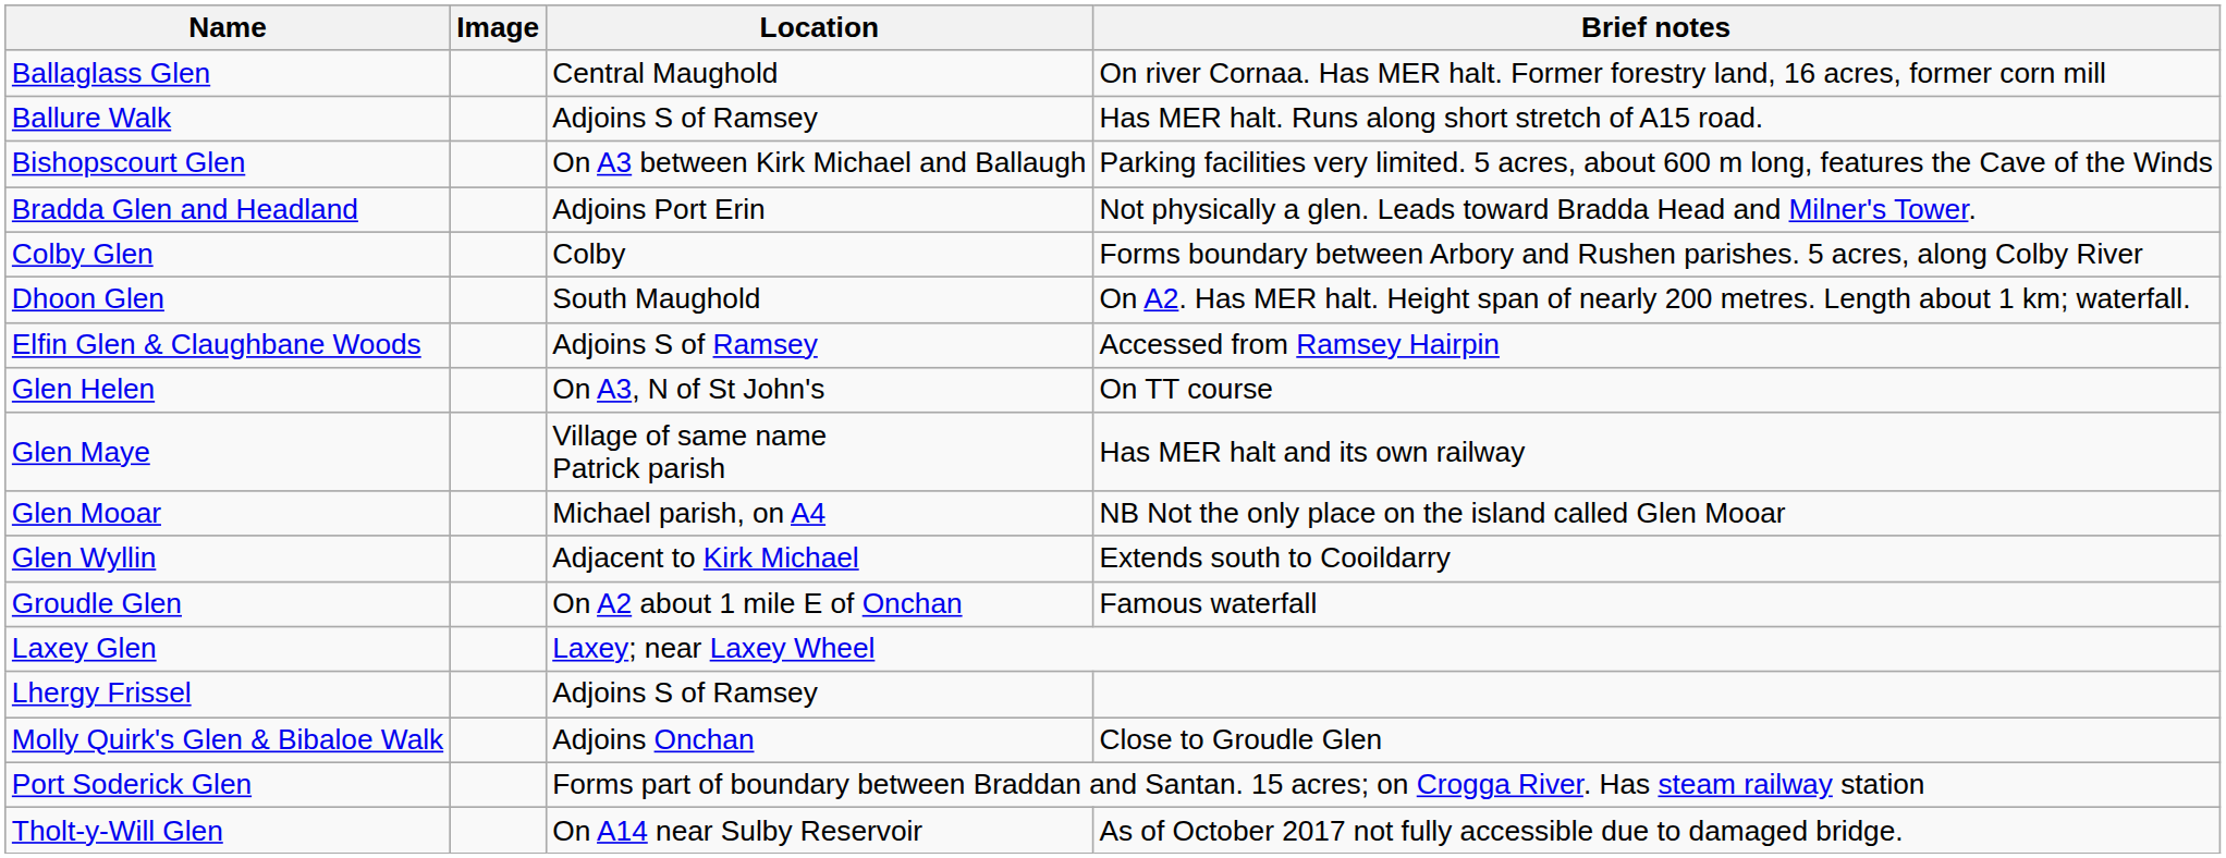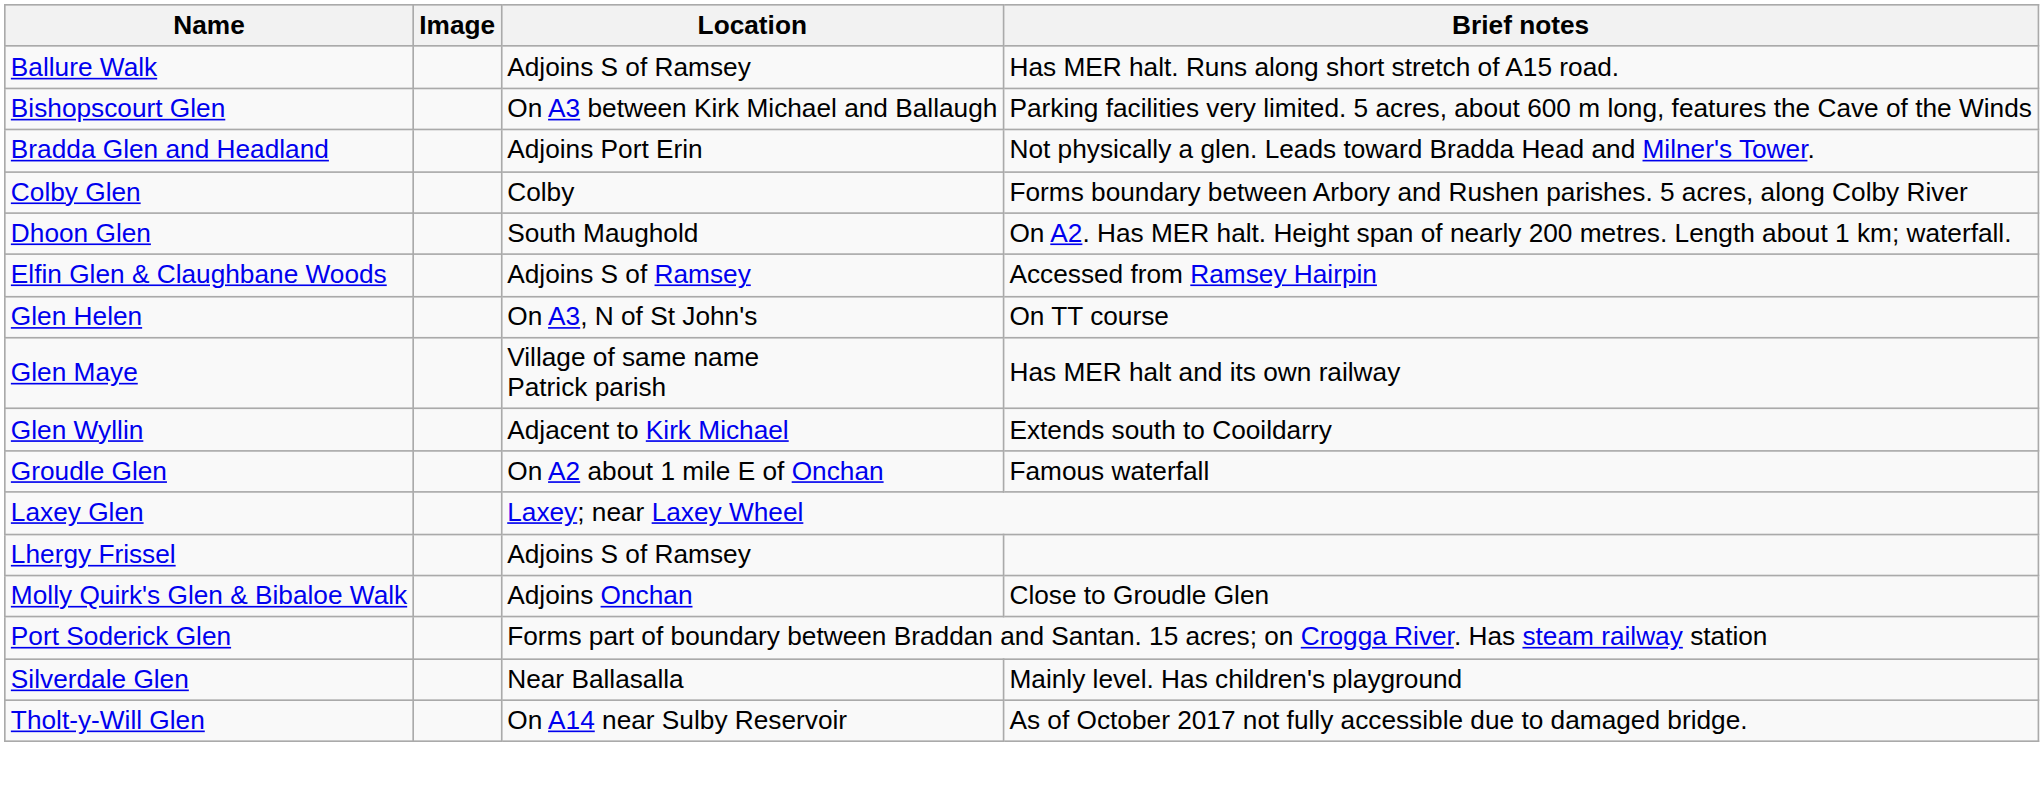 <table class="wikitable">
 <tr>
 <th>Name</th>
 <th>Image</th>
 <th>Location</th>
 <th>Brief notes</th>
-</tr>
-<tr>
-<td><a href='#'>Ballaglass Glen</a></td>
-<td></td>
-<td>Central Maughold</td>
-<td>On river Cornaa. Has MER halt. Former forestry land, 16 acres, former corn mill</td>
 </tr>
 <tr>
 <td><a href='#'>Ballure Walk</a></td>
 <td></td>
 <td>Adjoins S of Ramsey</td>
 <td>Has MER halt. Runs along short stretch of A15 road.</td>
 </tr>
 <tr>
 <td><a href='#'>Bishopscourt Glen</a></td>
 <td></td>
 <td>On <a href='#'>A3</a> between Kirk Michael and Ballaugh</td>
 <td>Parking facilities very limited. 5 acres, about 600 m long, features the Cave of the Winds</td>
 </tr>
 <tr>
 <td><a href='#'>Bradda Glen and Headland</a></td>
 <td></td>
 <td>Adjoins Port Erin</td>
 <td>Not physically a glen. Leads toward Bradda Head and <a href='#'>Milner's Tower</a>.</td>
 </tr>
 <tr>
 <td><a href='#'>Colby Glen</a></td>
 <td></td>
 <td>Colby</td>
 <td>Forms boundary between Arbory and Rushen parishes. 5 acres, along Colby River</td>
 </tr>
 <tr>
 <td><a href='#'>Dhoon Glen</a></td>
 <td></td>
 <td>South Maughold</td>
 <td>On <a href='#'>A2</a>. Has MER halt. Height span of nearly 200 metres. Length about 1 km; waterfall.</td>
 </tr>
 <tr>
 <td><a href='#'>Elfin Glen & Claughbane Woods</a></td>
 <td></td>
 <td>Adjoins S of <a href='#'>Ramsey</a></td>
 <td>Accessed from <a href='#'>Ramsey Hairpin</a></td>
 </tr>
 <tr>
 <td><a href='#'>Glen Helen</a></td>
 <td></td>
 <td>On <a href='#'>A3</a>, N of St John's</td>
 <td>On TT course</td>
 </tr>
 <tr>
 <td><a href='#'>Glen Maye</a></td>
 <td></td>
 <td>Village of same name<br>Patrick parish</td>
 <td>Has MER halt and its own railway</td>
 </tr>
 <tr>
-<td><a href='#'>Glen Mooar</a></td>
-<td></td>
-<td>Michael parish, on <a href='#'>A4</a></td>
-<td>NB Not the only place on the island called Glen Mooar</td>
-</tr>
-<tr>
 <td><a href='#'>Glen Wyllin</a></td>
 <td></td>
 <td>Adjacent to <a href='#'>Kirk Michael</a></td>
 <td>Extends south to Cooildarry</td>
 </tr>
 <tr>
 <td><a href='#'>Groudle Glen</a></td>
 <td></td>
 <td>On <a href='#'>A2</a> about 1 mile E of <a href='#'>Onchan</a></td>
 <td>Famous waterfall</td>
 </tr>
 <tr>
 <td><a href='#'>Laxey Glen</a></td>
 <td></td>
 <td colspan="2"><a href='#'>Laxey</a>; near <a href='#'>Laxey Wheel</a></td>
 </tr>
 <tr>
 <td><a href='#'>Lhergy Frissel</a></td>
 <td></td>
 <td>Adjoins S of Ramsey</td>
 <td></td>
 </tr>
 <tr>
 <td><a href='#'>Molly Quirk's Glen & Bibaloe Walk</a></td>
 <td></td>
 <td>Adjoins <a href='#'>Onchan</a></td>
 <td>Close to Groudle Glen</td>
 </tr>
 <tr>
 <td><a href='#'>Port Soderick Glen</a></td>
 <td></td>
 <td colspan="2">Forms part of boundary between Braddan and Santan. 15 acres; on <a href='#'>Crogga River</a>. Has <a href='#'>steam railway</a> station</td>
 </tr>
 <tr>
+<td><a href='#'>Silverdale Glen</a></td>
+<td></td>
+<td>Near Ballasalla</td>
+<td>Mainly level. Has children's playground</td>
+</tr>
+<tr>
 <td><a href='#'>Tholt-y-Will Glen</a></td>
 <td></td>
 <td>On <a href='#'>A14</a> near Sulby Reservoir</td>
 <td>As of October 2017 not fully accessible due to damaged bridge.</td>
 </tr>
 </table>
